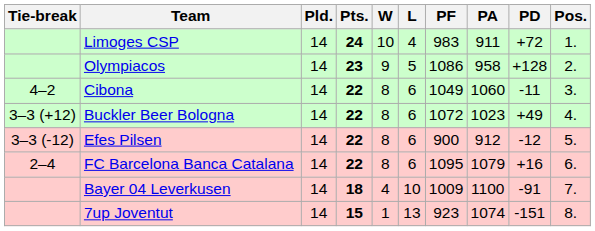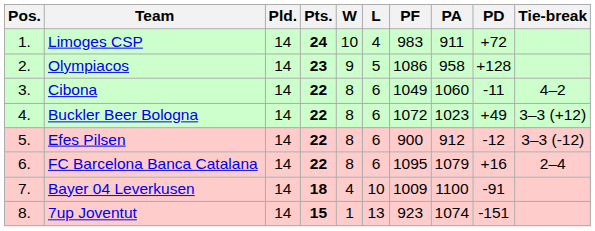 <table class="wikitable" style="text-align:center">
 <tr>
-<th>Tie-break</th>
+<th width=15>Pos.</th>
 <th width=220>Team</th>
 <th width=20>Pld.</th>
 <th width=20>Pts.</th>
 <th width=20>W</th>
 <th width=20>L</th>
 <th width=20>PF</th>
 <th width=20>PA</th>
 <th width=20>PD</th>
-<th width=15>Pos.</th>
+<th>Tie-break</th>
 </tr>
 <tr style="background: #ccffcc;">
-<td></td>
+<td>1.</td>
 <td align=left> <a href='#'>Limoges CSP</a></td>
 <td>14</td>
 <td><strong>24</strong></td>
 <td>10</td>
 <td>4</td>
 <td>983</td>
 <td>911</td>
 <td>+72</td>
-<td>1.</td>
+<td></td>
 </tr>
 <tr style="background: #ccffcc;">
-<td></td>
+<td>2.</td>
 <td align=left> <a href='#'>Olympiacos</a></td>
 <td>14</td>
 <td><strong>23</strong></td>
 <td>9</td>
 <td>5</td>
 <td>1086</td>
 <td>958</td>
 <td>+128</td>
-<td>2.</td>
+<td></td>
 </tr>
 <tr style="background: #ccffcc;">
-<td>4–2</td>
+<td>3.</td>
 <td align=left> <a href='#'>Cibona</a></td>
 <td>14</td>
 <td><strong>22</strong></td>
 <td>8</td>
 <td>6</td>
 <td>1049</td>
 <td>1060</td>
 <td>-11</td>
-<td>3.</td>
+<td>4–2</td>
 </tr>
 <tr style="background: #ccffcc;">
-<td>3–3 (+12)</td>
+<td>4.</td>
 <td align=left> <a href='#'>Buckler Beer Bologna</a></td>
 <td>14</td>
 <td><strong>22</strong></td>
 <td>8</td>
 <td>6</td>
 <td>1072</td>
 <td>1023</td>
 <td>+49</td>
-<td>4.</td>
+<td>3–3 (+12)</td>
 </tr>
 <tr style="background: #ffcccc;">
-<td>3–3 (-12)</td>
+<td>5.</td>
 <td align=left> <a href='#'>Efes Pilsen</a></td>
 <td>14</td>
 <td><strong>22</strong></td>
 <td>8</td>
 <td>6</td>
 <td>900</td>
 <td>912</td>
 <td>-12</td>
-<td>5.</td>
+<td>3–3 (-12)</td>
 </tr>
 <tr style="background: #ffcccc;">
-<td>2–4</td>
+<td>6.</td>
 <td align=left> <a href='#'>FC Barcelona Banca Catalana</a></td>
 <td>14</td>
 <td><strong>22</strong></td>
 <td>8</td>
 <td>6</td>
 <td>1095</td>
 <td>1079</td>
 <td>+16</td>
-<td>6.</td>
+<td>2–4</td>
 </tr>
 <tr style="background: #ffcccc;">
-<td></td>
+<td>7.</td>
 <td align=left> <a href='#'>Bayer 04 Leverkusen</a></td>
 <td>14</td>
 <td><strong>18</strong></td>
 <td>4</td>
 <td>10</td>
 <td>1009</td>
 <td>1100</td>
 <td>-91</td>
-<td>7.</td>
+<td></td>
 </tr>
 <tr style="background: #ffcccc;">
-<td></td>
+<td>8.</td>
 <td align=left> <a href='#'>7up Joventut</a></td>
 <td>14</td>
 <td><strong>15</strong></td>
 <td>1</td>
 <td>13</td>
 <td>923</td>
 <td>1074</td>
 <td>-151</td>
-<td>8.</td>
+<td></td>
 </tr>
 </table>
